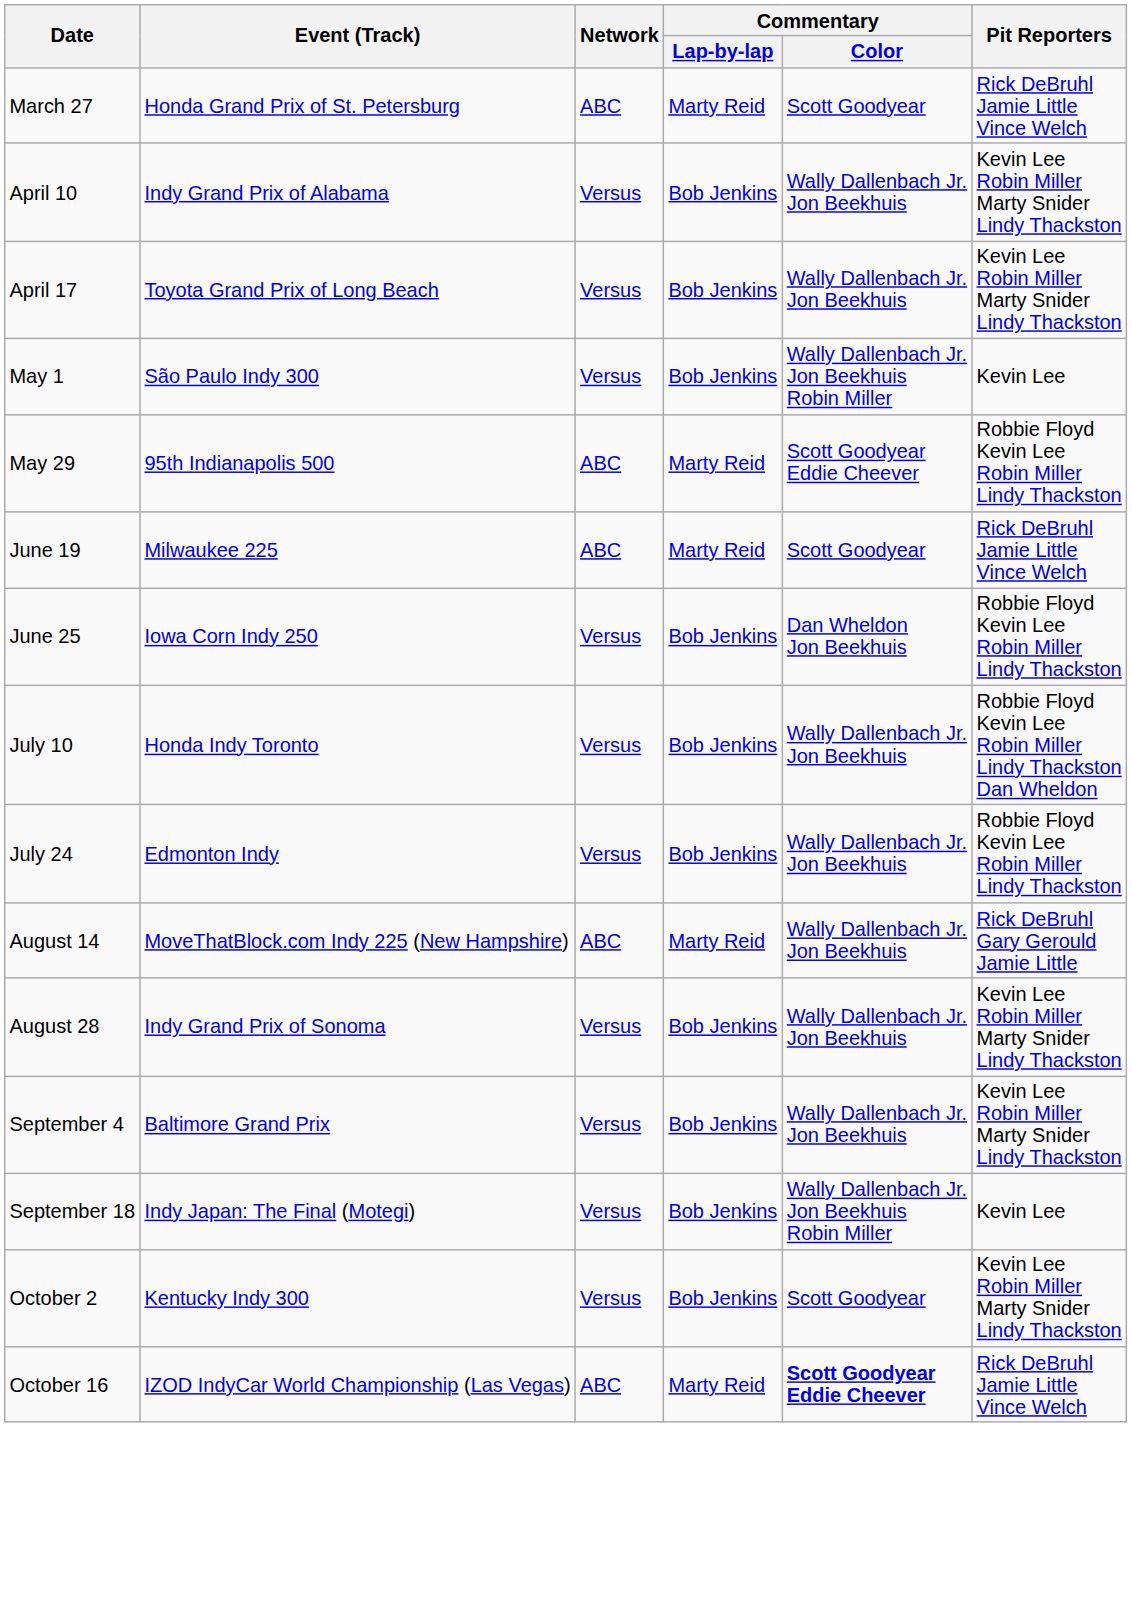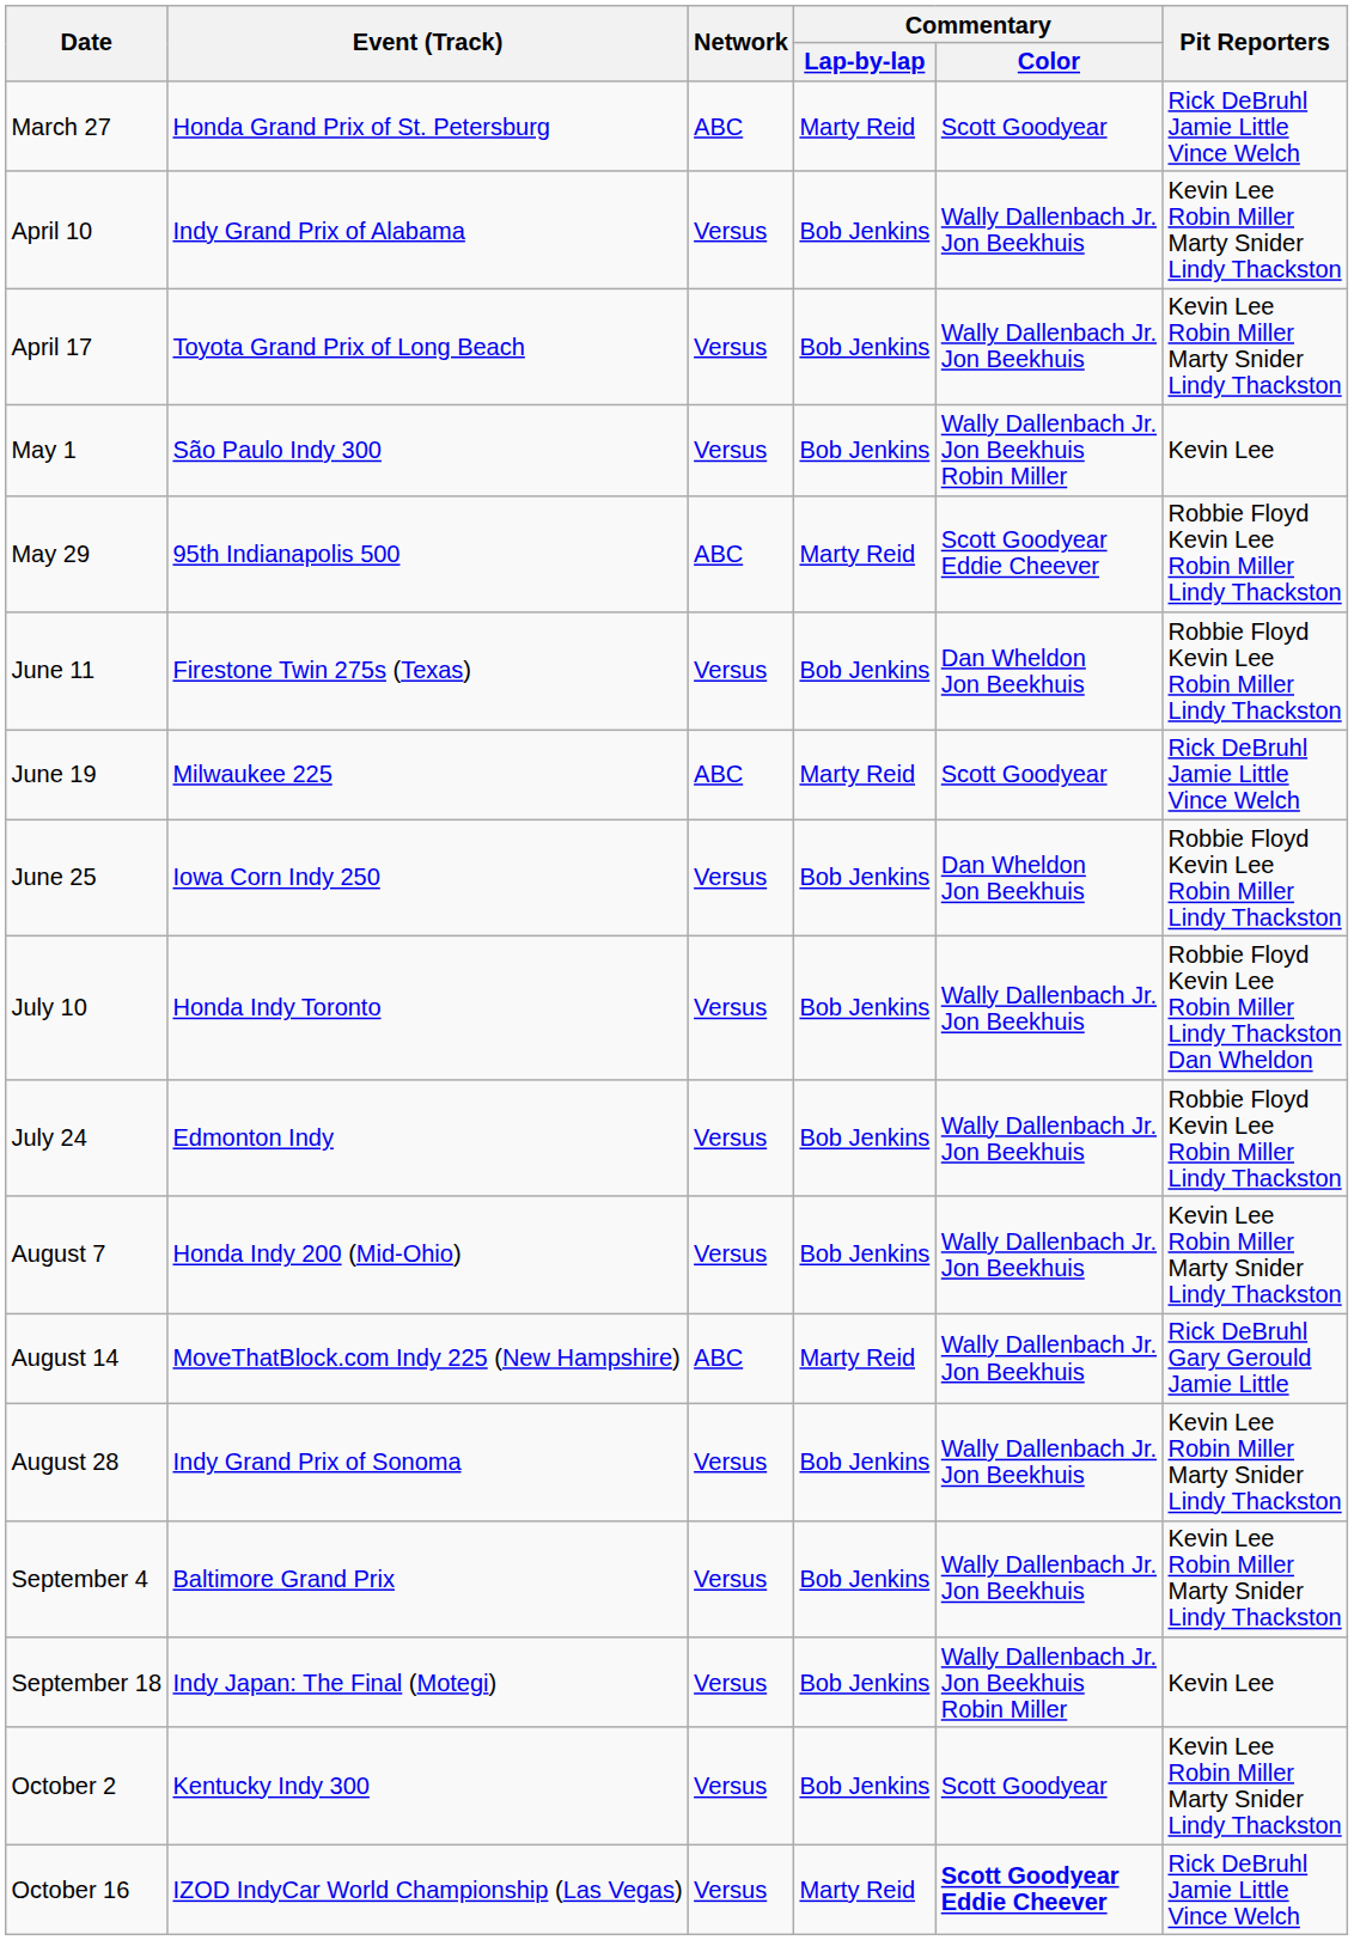 <table class="wikitable" style="font-size: 85%;">
 <tr>
 <th rowspan=2>Date</th>
 <th rowspan=2>Event (Track)</th>
 <th rowspan=2>Network<br></th>
 <th colspan=2>Commentary</th>
 <th rowspan=2>Pit Reporters</th>
 </tr>
 <tr>
 <th><a href='#'>Lap-by-lap</a></th>
 <th><a href='#'>Color</a></th>
 </tr>
 <tr>
 <td>March 27</td>
 <td><a href='#'>Honda Grand Prix of St. Petersburg</a></td>
 <td><a href='#'>ABC</a></td>
 <td><a href='#'>Marty Reid</a></td>
 <td><a href='#'>Scott Goodyear</a></td>
 <td><a href='#'>Rick DeBruhl</a><br><a href='#'>Jamie Little</a><br><a href='#'>Vince Welch</a></td>
 </tr>
 <tr>
 <td>April 10</td>
 <td><a href='#'>Indy Grand Prix of Alabama</a></td>
 <td><a href='#'>Versus</a></td>
 <td><a href='#'>Bob Jenkins</a></td>
 <td><a href='#'>Wally Dallenbach Jr.</a><br><a href='#'>Jon Beekhuis</a></td>
 <td>Kevin Lee<br><a href='#'>Robin Miller</a><br>Marty Snider<br><a href='#'>Lindy Thackston</a></td>
 </tr>
 <tr>
 <td>April 17</td>
 <td><a href='#'>Toyota Grand Prix of Long Beach</a></td>
 <td><a href='#'>Versus</a></td>
 <td><a href='#'>Bob Jenkins</a></td>
 <td><a href='#'>Wally Dallenbach Jr.</a><br><a href='#'>Jon Beekhuis</a></td>
 <td>Kevin Lee<br><a href='#'>Robin Miller</a><br>Marty Snider<br><a href='#'>Lindy Thackston</a></td>
 </tr>
 <tr>
 <td>May 1</td>
 <td><a href='#'>São Paulo Indy 300</a></td>
 <td><a href='#'>Versus</a></td>
 <td><a href='#'>Bob Jenkins</a></td>
 <td><a href='#'>Wally Dallenbach Jr.</a><br><a href='#'>Jon Beekhuis</a><br><a href='#'>Robin Miller</a></td>
 <td>Kevin Lee</td>
 </tr>
 <tr>
 <td>May 29</td>
 <td><a href='#'>95th Indianapolis 500</a></td>
 <td><a href='#'>ABC</a></td>
 <td><a href='#'>Marty Reid</a></td>
 <td><a href='#'>Scott Goodyear</a><br><a href='#'>Eddie Cheever</a></td>
 <td>Robbie Floyd<br>Kevin Lee<br><a href='#'>Robin Miller</a><br><a href='#'>Lindy Thackston</a></td>
 </tr>
 <tr>
+<td>June 11</td>
+<td><a href='#'>Firestone Twin 275s</a> (<a href='#'>Texas</a>)</td>
+<td><a href='#'>Versus</a></td>
+<td><a href='#'>Bob Jenkins</a></td>
+<td><a href='#'>Dan Wheldon</a><br><a href='#'>Jon Beekhuis</a></td>
+<td>Robbie Floyd<br>Kevin Lee<br><a href='#'>Robin Miller</a><br><a href='#'>Lindy Thackston</a></td>
+</tr>
+<tr>
 <td>June 19</td>
 <td><a href='#'>Milwaukee 225</a></td>
 <td><a href='#'>ABC</a></td>
 <td><a href='#'>Marty Reid</a></td>
 <td><a href='#'>Scott Goodyear</a></td>
 <td><a href='#'>Rick DeBruhl</a><br><a href='#'>Jamie Little</a><br><a href='#'>Vince Welch</a></td>
 </tr>
 <tr>
 <td>June 25</td>
 <td><a href='#'>Iowa Corn Indy 250</a></td>
 <td><a href='#'>Versus</a></td>
 <td><a href='#'>Bob Jenkins</a></td>
 <td><a href='#'>Dan Wheldon</a><br><a href='#'>Jon Beekhuis</a></td>
 <td>Robbie Floyd<br>Kevin Lee<br><a href='#'>Robin Miller</a><br><a href='#'>Lindy Thackston</a></td>
 </tr>
 <tr>
 <td>July 10</td>
 <td><a href='#'>Honda Indy Toronto</a></td>
 <td><a href='#'>Versus</a></td>
 <td><a href='#'>Bob Jenkins</a></td>
 <td><a href='#'>Wally Dallenbach Jr.</a><br><a href='#'>Jon Beekhuis</a></td>
 <td>Robbie Floyd<br>Kevin Lee<br><a href='#'>Robin Miller</a><br><a href='#'>Lindy Thackston</a><br><a href='#'>Dan Wheldon</a></td>
 </tr>
 <tr>
 <td>July 24</td>
 <td><a href='#'>Edmonton Indy</a></td>
 <td><a href='#'>Versus</a></td>
 <td><a href='#'>Bob Jenkins</a></td>
 <td><a href='#'>Wally Dallenbach Jr.</a><br><a href='#'>Jon Beekhuis</a></td>
 <td>Robbie Floyd<br>Kevin Lee<br><a href='#'>Robin Miller</a><br><a href='#'>Lindy Thackston</a></td>
+</tr>
+<tr>
+<td>August 7</td>
+<td><a href='#'>Honda Indy 200</a> (<a href='#'>Mid-Ohio</a>)</td>
+<td><a href='#'>Versus</a></td>
+<td><a href='#'>Bob Jenkins</a></td>
+<td><a href='#'>Wally Dallenbach Jr.</a><br><a href='#'>Jon Beekhuis</a></td>
+<td>Kevin Lee<br><a href='#'>Robin Miller</a><br>Marty Snider<br><a href='#'>Lindy Thackston</a></td>
 </tr>
 <tr>
 <td>August 14</td>
 <td><a href='#'>MoveThatBlock.com Indy 225</a> (<a href='#'>New Hampshire</a>)</td>
 <td><a href='#'>ABC</a></td>
 <td><a href='#'>Marty Reid</a></td>
 <td><a href='#'>Wally Dallenbach Jr.</a><br><a href='#'>Jon Beekhuis</a></td>
 <td><a href='#'>Rick DeBruhl</a><br><a href='#'>Gary Gerould</a><br><a href='#'>Jamie Little</a></td>
 </tr>
 <tr>
 <td>August 28</td>
 <td><a href='#'>Indy Grand Prix of Sonoma</a></td>
 <td><a href='#'>Versus</a></td>
 <td><a href='#'>Bob Jenkins</a></td>
 <td><a href='#'>Wally Dallenbach Jr.</a><br><a href='#'>Jon Beekhuis</a></td>
 <td>Kevin Lee<br><a href='#'>Robin Miller</a><br>Marty Snider<br><a href='#'>Lindy Thackston</a></td>
 </tr>
 <tr>
 <td>September 4</td>
 <td><a href='#'>Baltimore Grand Prix</a></td>
 <td><a href='#'>Versus</a></td>
 <td><a href='#'>Bob Jenkins</a></td>
 <td><a href='#'>Wally Dallenbach Jr.</a><br><a href='#'>Jon Beekhuis</a></td>
 <td>Kevin Lee<br><a href='#'>Robin Miller</a><br>Marty Snider<br><a href='#'>Lindy Thackston</a></td>
 </tr>
 <tr>
 <td>September 18</td>
 <td><a href='#'>Indy Japan: The Final</a> (<a href='#'>Motegi</a>)</td>
 <td><a href='#'>Versus</a></td>
 <td><a href='#'>Bob Jenkins</a></td>
 <td><a href='#'>Wally Dallenbach Jr.</a><br><a href='#'>Jon Beekhuis</a><br><a href='#'>Robin Miller</a></td>
 <td>Kevin Lee</td>
 </tr>
 <tr>
 <td>October 2</td>
 <td><a href='#'>Kentucky Indy 300</a></td>
 <td><a href='#'>Versus</a></td>
 <td><a href='#'>Bob Jenkins</a></td>
 <td><a href='#'>Scott Goodyear</a></td>
 <td>Kevin Lee<br><a href='#'>Robin Miller</a><br>Marty Snider<br><a href='#'>Lindy Thackston</a></td>
 </tr>
 <tr>
 <td>October 16</td>
 <td><a href='#'>IZOD IndyCar World Championship</a> (<a href='#'>Las Vegas</a>)</td>
-<td><a href='#'>ABC</a></td>
+<td><a href='#'>Versus</a></td>
 <td><a href='#'>Marty Reid</a></td>
 <td><strong><a href='#'>Scott Goodyear</a><br><a href='#'>Eddie Cheever</a></strong></td>
 <td><a href='#'>Rick DeBruhl</a><br><a href='#'>Jamie Little</a><br><a href='#'>Vince Welch</a></td>
 </tr>
 </table>
